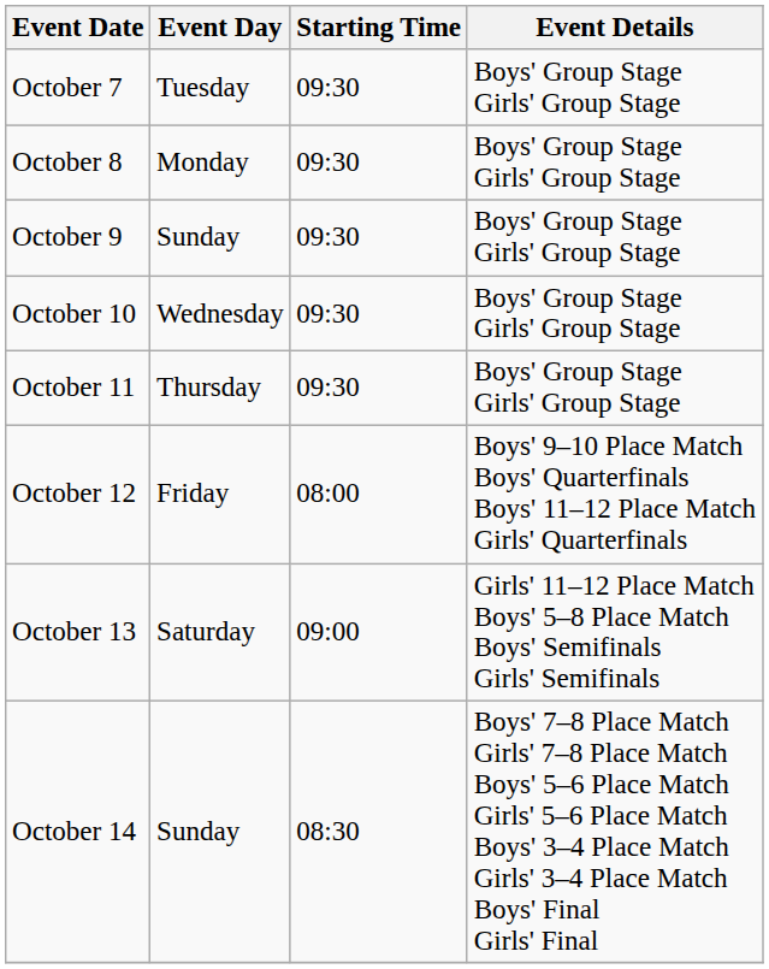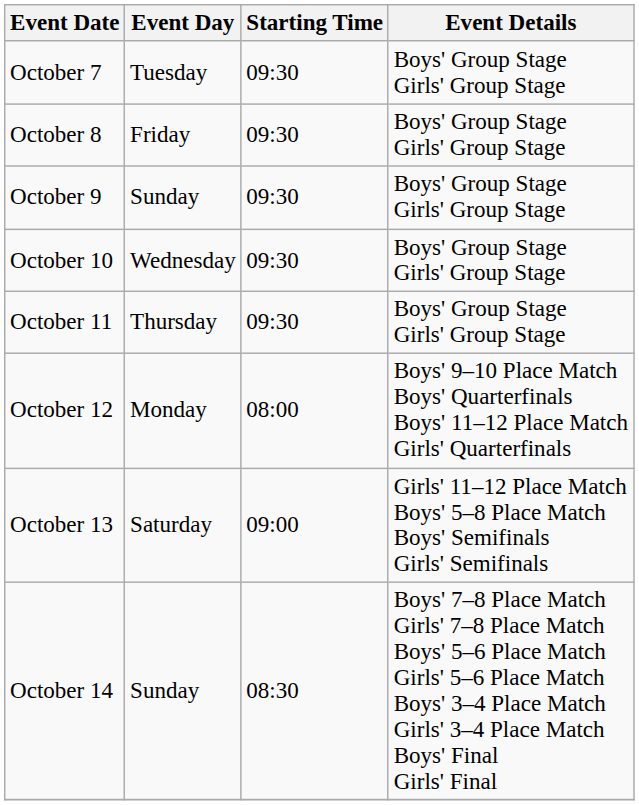 <table class="wikitable">
 <tr>
 <th>Event Date</th>
 <th>Event Day</th>
 <th>Starting Time</th>
 <th>Event Details</th>
 </tr>
 <tr>
 <td>October 7</td>
 <td>Tuesday</td>
 <td>09:30</td>
 <td>Boys' Group Stage<br>Girls' Group Stage</td>
 </tr>
 <tr>
 <td>October 8</td>
-<td>Monday</td>
+<td>Friday</td>
 <td>09:30</td>
 <td>Boys' Group Stage<br>Girls' Group Stage</td>
 </tr>
 <tr>
 <td>October 9</td>
 <td>Sunday</td>
 <td>09:30</td>
 <td>Boys' Group Stage<br>Girls' Group Stage</td>
 </tr>
 <tr>
 <td>October 10</td>
 <td>Wednesday</td>
 <td>09:30</td>
 <td>Boys' Group Stage<br>Girls' Group Stage</td>
 </tr>
 <tr>
 <td>October 11</td>
 <td>Thursday</td>
 <td>09:30</td>
 <td>Boys' Group Stage<br>Girls' Group Stage</td>
 </tr>
 <tr>
 <td>October 12</td>
-<td>Friday</td>
+<td>Monday</td>
 <td>08:00</td>
 <td>Boys' 9–10 Place Match<br>Boys' Quarterfinals<br>Boys' 11–12 Place Match<br>Girls' Quarterfinals</td>
 </tr>
 <tr>
 <td>October 13</td>
 <td>Saturday</td>
 <td>09:00</td>
 <td>Girls' 11–12 Place Match<br>Boys' 5–8 Place Match<br> Boys' Semifinals<br> Girls' Semifinals</td>
 </tr>
 <tr>
 <td>October 14</td>
 <td>Sunday</td>
 <td>08:30</td>
 <td>Boys' 7–8 Place Match<br>Girls' 7–8 Place Match<br>Boys' 5–6 Place Match<br>Girls' 5–6 Place Match<br>Boys' 3–4 Place Match<br>Girls' 3–4 Place Match<br>Boys' Final<br>Girls' Final</td>
 </tr>
 <tr>
 </tr>
 </table>
